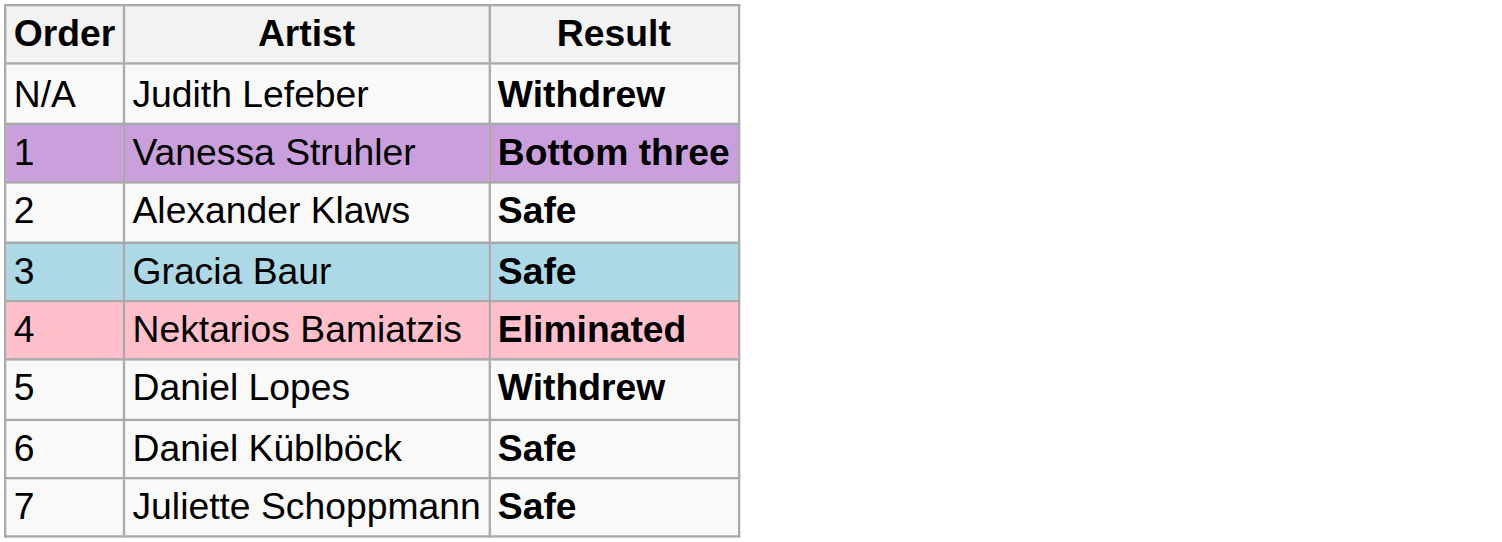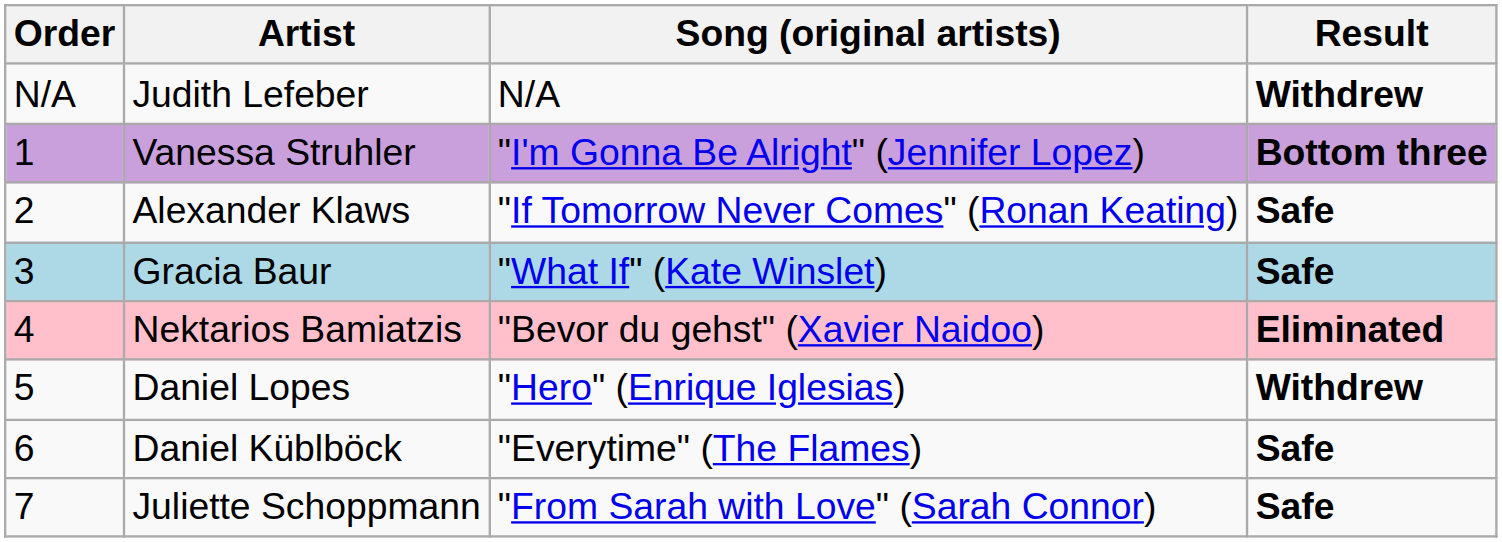 <table class=wikitable>
 <tr>
 <th>Order</th>
 <th>Artist</th>
+<th>Song (original artists)</th>
 <th>Result</th>
 </tr>
 <tr>
 <td>N/A</td>
 <td>Judith Lefeber</td>
+<td>N/A</td>
 <td><strong>Withdrew</strong></td>
 </tr>
 <tr style ="background:#C9A0DC">
 <td>1</td>
 <td>Vanessa Struhler</td>
+<td>"<a href='#'>I'm Gonna Be Alright</a>" (<a href='#'>Jennifer Lopez</a>)</td>
 <td><strong>Bottom three</strong></td>
 </tr>
 <tr>
 <td>2</td>
 <td>Alexander Klaws</td>
+<td>"<a href='#'>If Tomorrow Never Comes</a>" (<a href='#'>Ronan Keating</a>)</td>
 <td><strong>Safe</strong></td>
 </tr>
 <tr style="background:lightblue;">
 <td>3</td>
 <td>Gracia Baur</td>
+<td>"<a href='#'>What If</a>" (<a href='#'>Kate Winslet</a>)</td>
 <td><strong>Safe</strong></td>
 </tr>
 <tr style="background:pink;">
 <td>4</td>
 <td>Nektarios Bamiatzis</td>
+<td>"Bevor du gehst" (<a href='#'>Xavier Naidoo</a>)</td>
 <td><strong>Eliminated</strong></td>
 </tr>
 <tr>
 <td>5</td>
 <td>Daniel Lopes</td>
+<td>"<a href='#'>Hero</a>" (<a href='#'>Enrique Iglesias</a>)</td>
 <td><strong>Withdrew</strong></td>
 </tr>
 <tr>
 <td>6</td>
 <td>Daniel Küblböck</td>
+<td>"Everytime" (<a href='#'>The Flames</a>)</td>
 <td><strong>Safe</strong></td>
 </tr>
 <tr>
 <td>7</td>
 <td>Juliette Schoppmann</td>
+<td>"<a href='#'>From Sarah with Love</a>" (<a href='#'>Sarah Connor</a>)</td>
 <td><strong>Safe</strong></td>
 </tr>
 </table>
